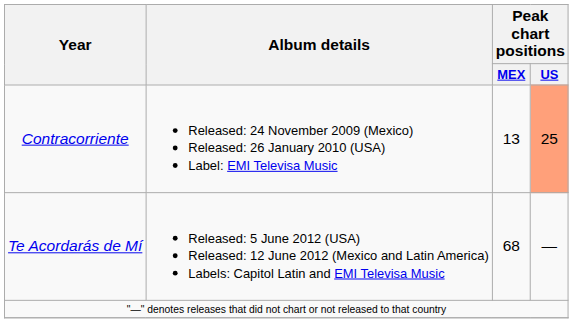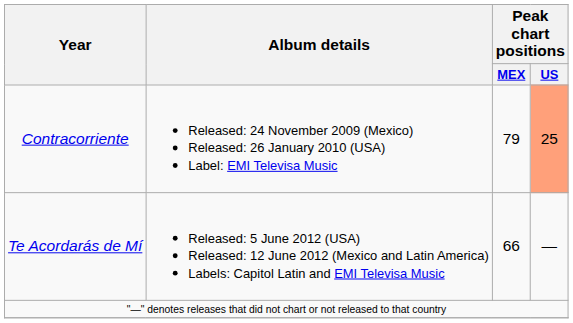 <table class="wikitable" style="text-align:center;">
 <tr>
 <th rowspan="2">Year</th>
 <th rowspan="2">Album details</th>
 <th colspan="6">Peak chart positions</th>
 </tr>
 <tr style="font-size:smaller">
 <th width="30"><a href='#'>MEX</a></th>
 <th width="30"><a href='#'>US</a></th>
 </tr>
 <tr>
 <td><em><a href='#'>Contracorriente</a></em></td>
 <td align="left"><br><ul><li><small>Released: 24 November 2009 (Mexico)</small></li><li><small>Released: 26 January 2010 (USA)</small></li><li><small>Label: <a href='#'>EMI Televisa Music</a> </small></li></ul></td>
-<td>13</td>
+<td>79</td>
 <td style="background: lightsalmon;">25</td>
 </tr>
 <tr>
 <td><em><a href='#'>Te Acordarás de Mí</a></em></td>
 <td align="left"><br><ul><li><small>Released: 5 June 2012 (USA)</small></li><li><small>Released: 12 June 2012 (Mexico and Latin America)</small></li><li><small>Labels: Capitol Latin and <a href='#'>EMI Televisa Music</a> </small></li></ul></td>
-<td>68</td>
+<td>66</td>
 <td>—</td>
 </tr>
 <tr>
 <td colspan="9" style="font-size:8pt">"—" denotes releases that did not chart or not released to that country</td>
 </tr>
 <tr>
 </tr>
 </table>
